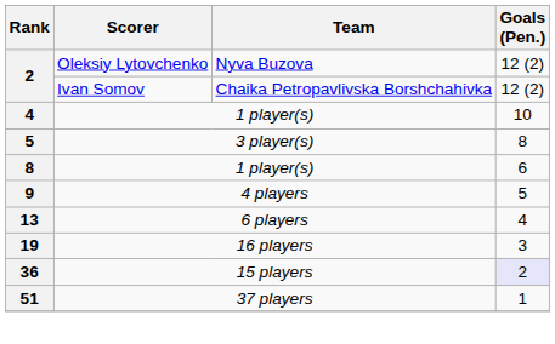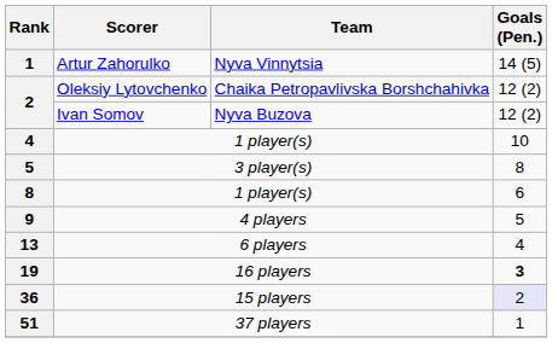 <table class="wikitable">
 <tr>
 <th>Rank</th>
 <th>Scorer</th>
 <th>Team</th>
 <th>Goals<br>(Pen.)</th>
 </tr>
 <tr>
+<th align=center rowspan=1>1</th>
+<td> <a href='#'>Artur Zahorulko</a></td>
+<td><a href='#'>Nyva Vinnytsia</a></td>
+<td align=center>14 (5)</td>
+</tr>
+<tr>
 <th align=center rowspan=2>2</th>
 <td> <a href='#'>Oleksiy Lytovchenko</a></td>
-<td><a href='#'>Nyva Buzova</a></td>
+<td><a href='#'>Chaika Petropavlivska Borshchahivka</a></td>
 <td align=center>12 (2)</td>
 </tr>
 <tr>
 <td> <a href='#'>Ivan Somov</a></td>
-<td><a href='#'>Chaika Petropavlivska Borshchahivka</a></td>
+<td><a href='#'>Nyva Buzova</a></td>
 <td align=center>12 (2)</td>
 </tr>
 <tr>
 <th align=center rowspan=1>4</th>
 <td colspan=2 align=center><em>1 player(s)</em></td>
 <td align=center>10</td>
 </tr>
 <tr>
 <th align=center rowspan=1>5</th>
 <td colspan=2 align=center><em>3 player(s)</em></td>
 <td align=center>8</td>
 </tr>
 <tr>
 <th align=center>8</th>
 <td colspan=2 align=center><em>1 player(s)</em></td>
 <td align=center>6</td>
 </tr>
 <tr>
 <th align=center>9</th>
 <td colspan=2 align=center><em>4 players</em></td>
 <td align=center>5</td>
 </tr>
 <tr>
 <th align=center>13</th>
 <td colspan=2 align=center><em>6 players</em></td>
 <td align=center>4</td>
 </tr>
 <tr>
 <th align=center>19</th>
 <td colspan=2 align=center><em>16 players</em></td>
-<td align=center>3</td>
+<td align=center><strong>3</strong></td>
 </tr>
 <tr>
 <th align=center>36</th>
 <td colspan=2 align=center><em>15 players</em></td>
 <td align=center style="background: lavender;">2</td>
 </tr>
 <tr>
 <th align=center>51</th>
 <td colspan=2 align=center><em>37 players</em></td>
 <td align=center>1</td>
 </tr>
 <tr>
 </tr>
 </table>
